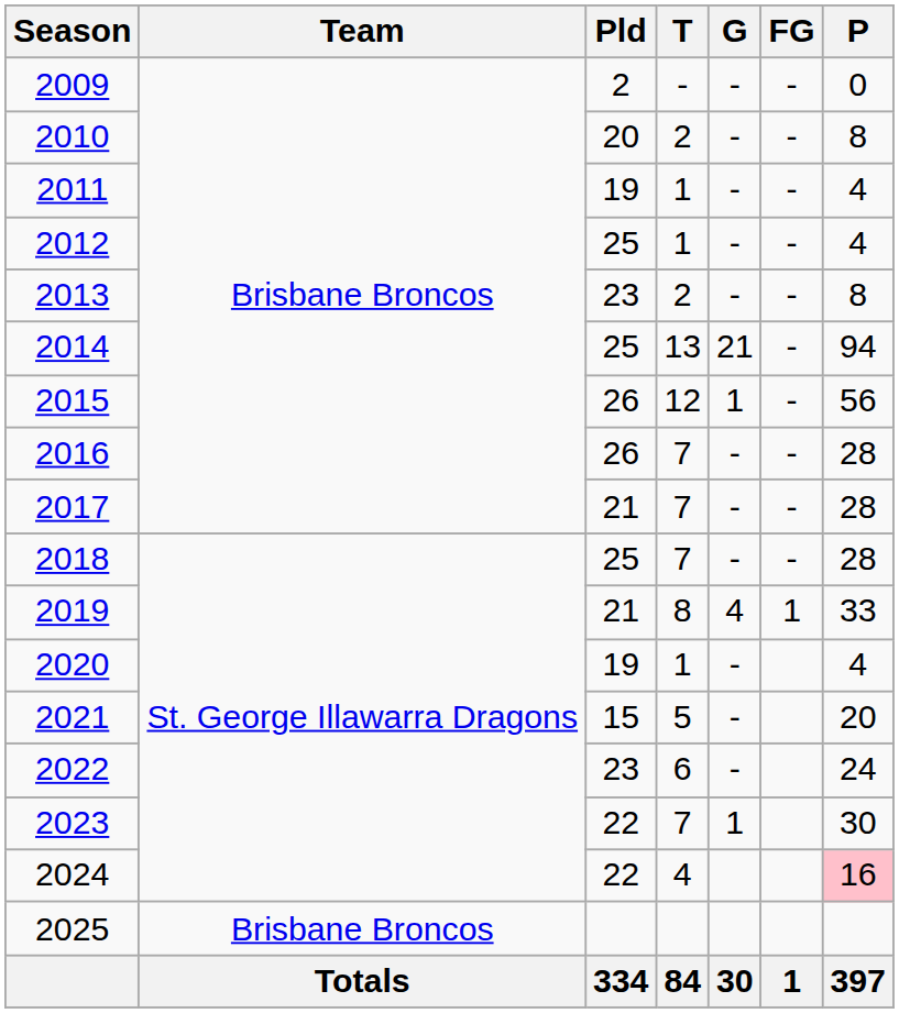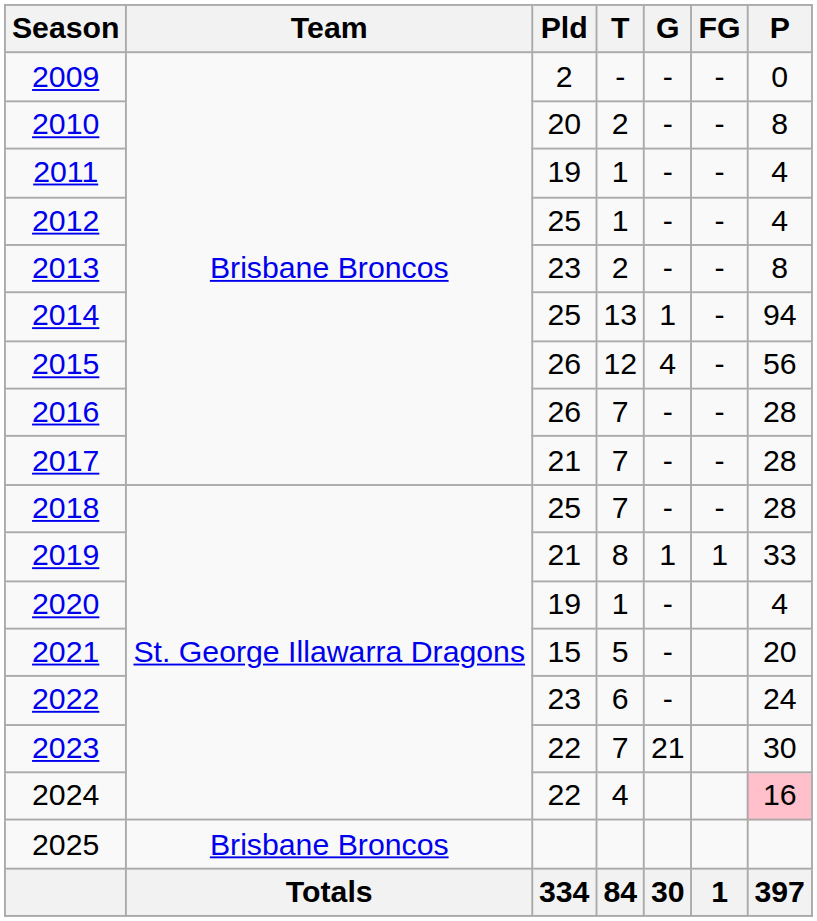 <table class="wikitable" style="border-collapse:collapse;text-align:center">
 <tr>
 <th>Season</th>
 <th>Team</th>
 <th>Pld</th>
 <th>T</th>
 <th>G</th>
 <th>FG</th>
 <th>P</th>
 </tr>
 <tr>
 <td><a href='#'>2009</a></td>
 <td rowspan="9"> <a href='#'>Brisbane Broncos</a></td>
 <td>2</td>
 <td>-</td>
 <td>-</td>
 <td>-</td>
 <td>0</td>
 </tr>
 <tr>
 <td><a href='#'>2010</a></td>
 <td>20</td>
 <td>2</td>
 <td>-</td>
 <td>-</td>
 <td>8</td>
 </tr>
 <tr>
 <td><a href='#'>2011</a></td>
 <td>19</td>
 <td>1</td>
 <td>-</td>
 <td>-</td>
 <td>4</td>
 </tr>
 <tr>
 <td><a href='#'>2012</a></td>
 <td>25</td>
 <td>1</td>
 <td>-</td>
 <td>-</td>
 <td>4</td>
 </tr>
 <tr>
 <td><a href='#'>2013</a></td>
 <td>23</td>
 <td>2</td>
 <td>-</td>
 <td>-</td>
 <td>8</td>
 </tr>
 <tr>
 <td><a href='#'>2014</a></td>
 <td>25</td>
 <td>13</td>
-<td>21</td>
+<td>1</td>
 <td>-</td>
 <td>94</td>
 </tr>
 <tr>
 <td><a href='#'>2015</a></td>
 <td>26</td>
 <td>12</td>
-<td>1</td>
+<td>4</td>
 <td>-</td>
 <td>56</td>
 </tr>
 <tr>
 <td><a href='#'>2016</a></td>
 <td>26</td>
 <td>7</td>
 <td>-</td>
 <td>-</td>
 <td>28</td>
 </tr>
 <tr>
 <td><a href='#'>2017</a></td>
 <td>21</td>
 <td>7</td>
 <td>-</td>
 <td>-</td>
 <td>28</td>
 </tr>
 <tr>
 <td><a href='#'>2018</a></td>
 <td rowspan="7"> <a href='#'>St. George Illawarra Dragons</a></td>
 <td>25</td>
 <td>7</td>
 <td>-</td>
 <td>-</td>
 <td>28</td>
 </tr>
 <tr>
 <td><a href='#'>2019</a></td>
 <td>21</td>
 <td>8</td>
-<td>4</td>
+<td>1</td>
 <td>1</td>
 <td>33</td>
 </tr>
 <tr>
 <td><a href='#'>2020</a></td>
 <td>19</td>
 <td>1</td>
 <td>-</td>
 <td></td>
 <td>4</td>
 </tr>
 <tr>
 <td><a href='#'>2021</a></td>
 <td>15</td>
 <td>5</td>
 <td>-</td>
 <td></td>
 <td>20</td>
 </tr>
 <tr>
 <td><a href='#'>2022</a></td>
 <td>23</td>
 <td>6</td>
 <td>-</td>
 <td></td>
 <td>24</td>
 </tr>
 <tr>
 <td><a href='#'>2023</a></td>
 <td>22</td>
 <td>7</td>
-<td>1</td>
+<td>21</td>
 <td></td>
 <td>30</td>
 </tr>
 <tr>
 <td>2024</td>
 <td>22</td>
 <td>4</td>
 <td></td>
 <td></td>
 <td style="background: pink;">16</td>
 </tr>
 <tr>
 <td>2025</td>
 <td> <a href='#'>Brisbane Broncos</a></td>
 <td></td>
 <td></td>
 <td></td>
 <td></td>
 <td></td>
 </tr>
 <tr>
 <th></th>
 <th>Totals</th>
 <th>334</th>
 <th>84</th>
 <th>30</th>
 <th>1</th>
 <th>397</th>
 </tr>
 </table>
